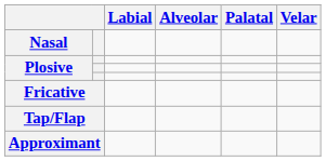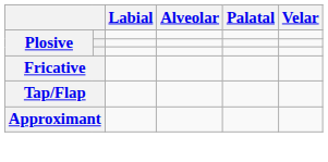 <table class="wikitable" style="text-align: center;">
 <tr>
 <th colspan="2"></th>
 <th><a href='#'>Labial</a></th>
 <th><a href='#'>Alveolar</a></th>
 <th><a href='#'>Palatal</a></th>
 <th><a href='#'>Velar</a></th>
-</tr>
-<tr>
-<th rowspan="1"><a href='#'>Nasal</a></th>
-<th></th>
-<td></td>
-<td></td>
-<td></td>
-<td></td>
 </tr>
 <tr>
 <th rowspan="3"><a href='#'>Plosive</a></th>
 <th></th>
 <td></td>
 <td></td>
 <td></td>
 <td></td>
 </tr>
 <tr>
 <th></th>
 <td></td>
 <td></td>
 <td></td>
 <td></td>
 </tr>
 <tr>
 <th></th>
 <td></td>
 <td></td>
 <td></td>
 <td></td>
 </tr>
 <tr>
 <th colspan="2"><a href='#'>Fricative</a></th>
 <td></td>
 <td></td>
 <td></td>
 <td></td>
 </tr>
 <tr>
 <th colspan="2"><a href='#'>Tap/Flap</a></th>
 <td></td>
 <td></td>
 <td></td>
 <td></td>
 </tr>
 <tr>
 <th colspan="2"><a href='#'>Approximant</a></th>
 <td></td>
 <td></td>
 <td></td>
 <td></td>
 </tr>
 </table>
